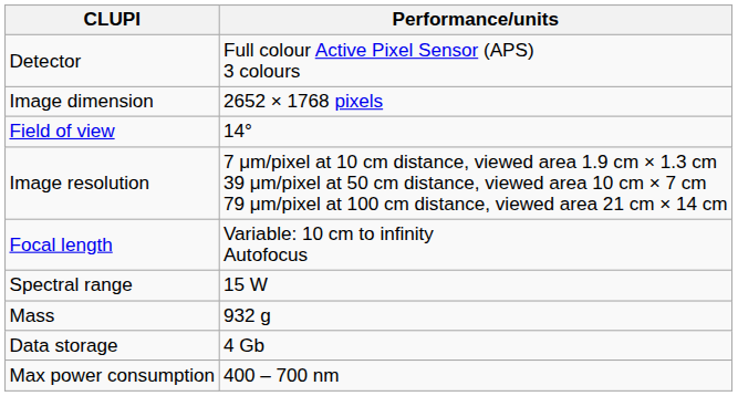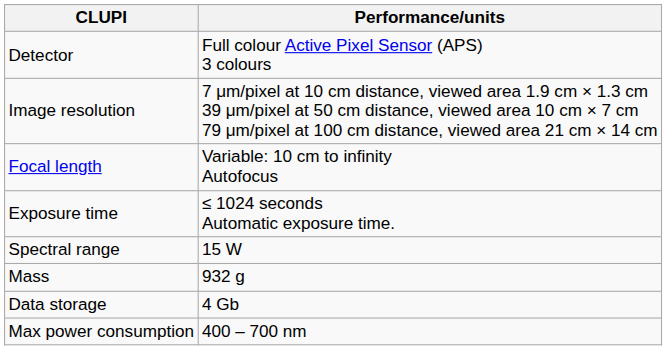 <table class="wikitable">
 <tr>
 <th>CLUPI</th>
 <th>Performance/units</th>
 </tr>
 <tr>
 <td>Detector</td>
 <td>Full colour <a href='#'>Active Pixel Sensor</a> (APS)<br>3 colours</td>
 </tr>
 <tr>
-<td>Image dimension</td>
-<td>2652 × 1768 <a href='#'>pixels</a></td>
-</tr>
-<tr>
-<td><a href='#'>Field of view</a></td>
-<td>14°</td>
-</tr>
-<tr>
 <td>Image resolution</td>
 <td>7 μm/pixel at 10 cm distance, viewed area 1.9 cm × 1.3 cm <br>39 μm/pixel at 50 cm distance, viewed area 10 cm × 7 cm<br>79 μm/pixel at 100 cm distance, viewed area 21 cm × 14 cm</td>
 </tr>
 <tr>
 <td><a href='#'>Focal length</a></td>
 <td>Variable: 10 cm to infinity<br>Autofocus</td>
+</tr>
+<tr>
+<td>Exposure time</td>
+<td>≤ 1024 seconds<br>Automatic exposure time.</td>
 </tr>
 <tr>
 <td>Spectral range</td>
 <td>15 W</td>
 </tr>
 <tr>
 <td>Mass</td>
 <td>932 g</td>
 </tr>
 <tr>
 <td>Data storage</td>
 <td>4 Gb</td>
 </tr>
 <tr>
 <td>Max power consumption</td>
 <td>400 – 700 nm</td>
 </tr>
 </table>
